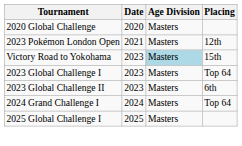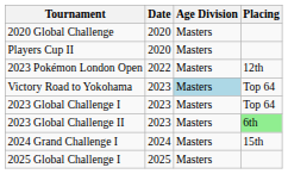 <table class="wikitable defaultcenter">
 <tr>
 <th>Tournament</th>
 <th>Date</th>
 <th>Age Division</th>
 <th>Placing</th>
 </tr>
 <tr>
 <td>2020 Global Challenge</td>
 <td>2020</td>
 <td>Masters</td>
 <td></td>
 </tr>
 <tr>
+<td>Players Cup II </td>
+<td>2020</td>
+<td>Masters</td>
+<td></td>
+</tr>
+<tr>
 <td>2023 Pokémon London Open</td>
-<td>2021</td>
+<td>2022</td>
 <td>Masters</td>
 <td>12th</td>
 </tr>
 <tr>
 <td>Victory Road to Yokohama</td>
 <td>2023</td>
 <td style="background: lightblue;">Masters</td>
-<td>15th</td>
+<td>Top 64</td>
 </tr>
 <tr>
 <td>2023 Global Challenge I</td>
 <td>2023</td>
 <td>Masters</td>
 <td>Top 64</td>
 </tr>
 <tr>
 <td>2023 Global Challenge II</td>
 <td>2023</td>
 <td>Masters</td>
-<td>6th</td>
+<td style="background: lightgreen;">6th</td>
 </tr>
 <tr>
 <td>2024 Grand Challenge I</td>
 <td>2024</td>
 <td>Masters</td>
-<td>Top 64</td>
+<td>15th</td>
 </tr>
 <tr>
 <td>2025 Global Challenge I</td>
 <td>2025</td>
 <td>Masters</td>
 <td></td>
 </tr>
 </table>
